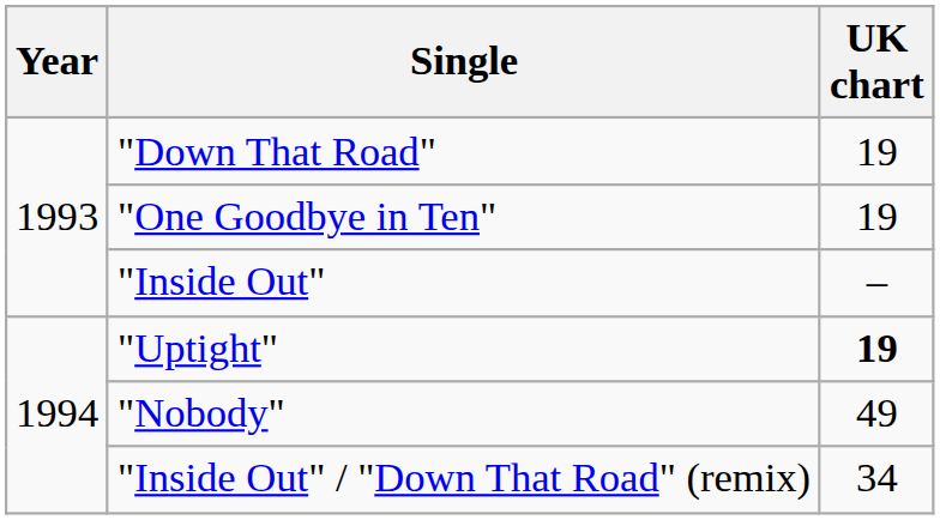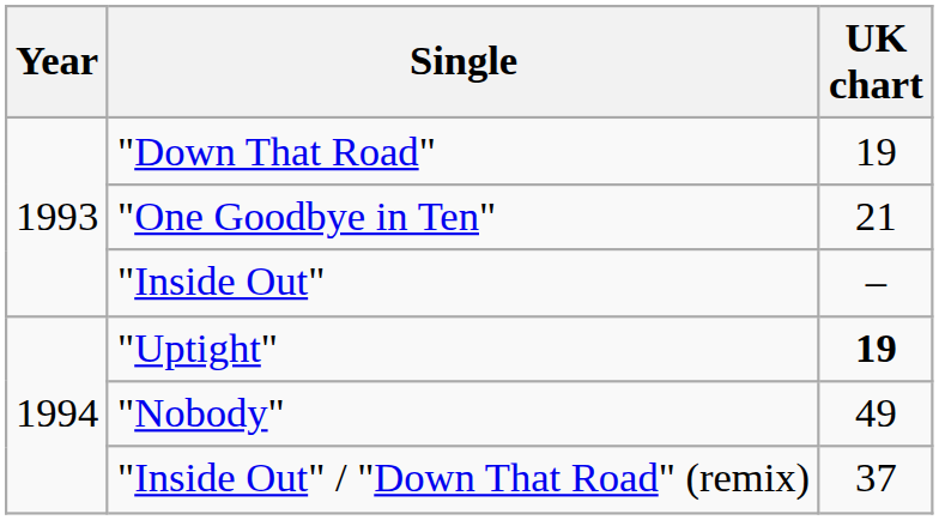 <table class="wikitable">
 <tr>
 <th>Year</th>
 <th>Single</th>
 <th>UK<br>chart<br></th>
 </tr>
 <tr>
 <td rowspan="3">1993</td>
 <td>"<a href='#'>Down That Road</a>"</td>
 <td align="center">19</td>
 </tr>
 <tr>
 <td>"<a href='#'>One Goodbye in Ten</a>"</td>
-<td align="center">19</td>
+<td align="center">21</td>
 </tr>
 <tr>
 <td>"<a href='#'>Inside Out</a>"</td>
 <td align="center">–</td>
 </tr>
 <tr>
 <td rowspan="3">1994</td>
 <td>"<a href='#'>Uptight</a>"</td>
 <td align="center"><strong>19</strong></td>
 </tr>
 <tr>
 <td>"<a href='#'>Nobody</a>"</td>
 <td align="center">49</td>
 </tr>
 <tr>
 <td>"<a href='#'>Inside Out</a>" / "<a href='#'>Down That Road</a>" (remix)</td>
-<td align="center">34</td>
+<td align="center">37</td>
 </tr>
 </table>
